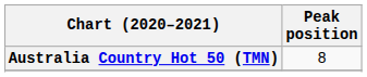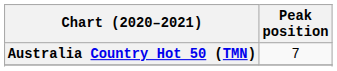 <table class="wikitable sortable plainrowheaders" style="text-align:center">
 <tr>
 <th scope="col">Chart (2020–2021)</th>
 <th scope="col">Peak<br>position</th>
 </tr>
 <tr>
 <th scope="row">Australia <a href='#'>Country Hot 50</a> (<a href='#'>TMN</a>)</th>
-<td>8</td>
+<td>7</td>
 </tr>
 <tr>
 </tr>
 <tr>
 </tr>
 <tr>
 </tr>
 <tr>
 </tr>
 <tr>
 </tr>
 </table>
